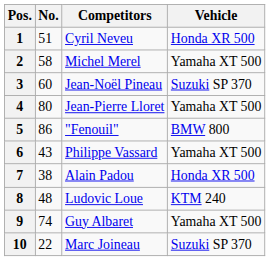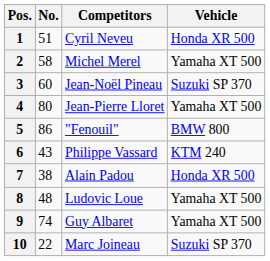 <table class="wikitable" style="font-size:95%;">
 <tr>
 <th>Pos.</th>
 <th>No.</th>
 <th>Competitors</th>
 <th>Vehicle</th>
 </tr>
 <tr>
 <th>1</th>
 <td>51</td>
 <td> <a href='#'>Cyril Neveu</a></td>
 <td><a href='#'>Honda XR 500</a></td>
 </tr>
 <tr>
 <th>2</th>
 <td>58</td>
 <td> <a href='#'>Michel Merel</a></td>
 <td>Yamaha XT 500</td>
 </tr>
 <tr>
 <th>3</th>
 <td>60</td>
 <td> <a href='#'>Jean-Noël Pineau</a></td>
 <td><a href='#'>Suzuki</a> SP 370</td>
 </tr>
 <tr>
 <th>4</th>
 <td>80</td>
 <td> <a href='#'>Jean-Pierre Lloret</a></td>
 <td>Yamaha XT 500</td>
 </tr>
 <tr>
 <th>5</th>
 <td>86</td>
 <td> <a href='#'>"Fenouil"</a></td>
 <td><a href='#'>BMW</a> 800</td>
 </tr>
 <tr>
 <th>6</th>
 <td>43</td>
 <td> <a href='#'>Philippe Vassard</a></td>
-<td>Yamaha XT 500</td>
+<td><a href='#'>KTM</a> 240</td>
 </tr>
 <tr>
 <th>7</th>
 <td>38</td>
 <td> <a href='#'>Alain Padou</a></td>
 <td><a href='#'>Honda XR 500</a></td>
 </tr>
 <tr>
 <th>8</th>
 <td>48</td>
 <td> <a href='#'>Ludovic Loue</a></td>
-<td><a href='#'>KTM</a> 240</td>
+<td>Yamaha XT 500</td>
 </tr>
 <tr>
 <th>9</th>
 <td>74</td>
 <td> <a href='#'>Guy Albaret</a></td>
 <td>Yamaha XT 500</td>
 </tr>
 <tr>
 <th>10</th>
 <td>22</td>
 <td> <a href='#'>Marc Joineau</a></td>
 <td><a href='#'>Suzuki</a> SP 370</td>
 </tr>
 </table>
